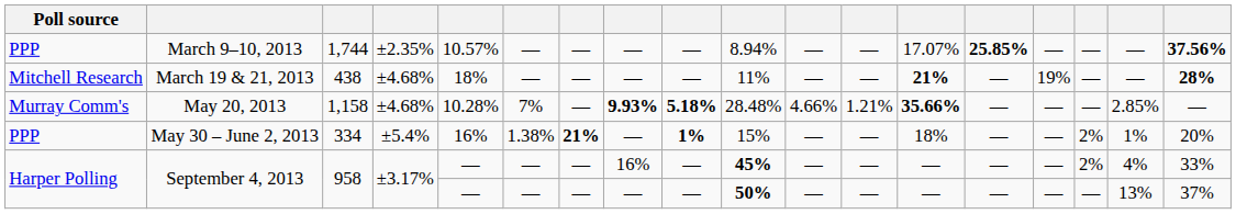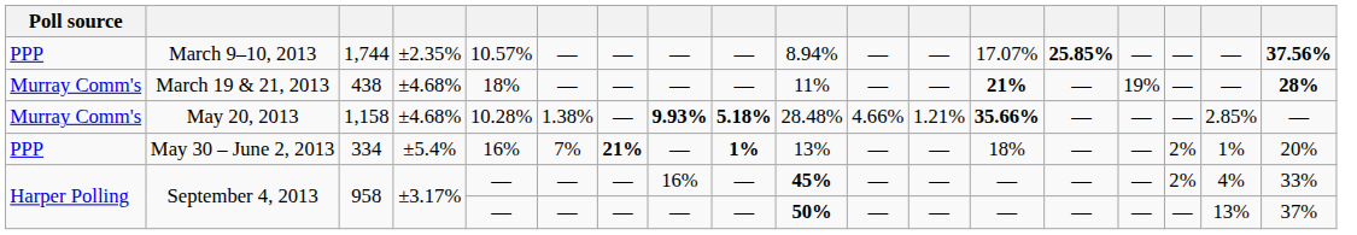 <table class="wikitable" style="text-align:center">
 <tr valign= bottom>
 <th>Poll source</th>
 <th></th>
 <th></th>
 <th></th>
 <th></th>
 <th></th>
 <th></th>
 <th></th>
 <th></th>
 <th></th>
 <th></th>
 <th></th>
 <th></th>
 <th></th>
 <th></th>
 <th></th>
 <th></th>
 <th></th>
 </tr>
 <tr>
 <td align=left><a href='#'>PPP</a></td>
 <td>March 9–10, 2013</td>
 <td>1,744</td>
 <td>±2.35%</td>
 <td>10.57%</td>
 <td>—</td>
 <td>—</td>
 <td>—</td>
 <td>—</td>
 <td>8.94%</td>
 <td>—</td>
 <td>—</td>
 <td>17.07%</td>
 <td><strong>25.85%</strong></td>
 <td>—</td>
 <td>—</td>
 <td>—</td>
 <td><strong>37.56%</strong></td>
 </tr>
 <tr>
-<td align=left><a href='#'>Mitchell Research</a></td>
+<td align=left><a href='#'>Murray Comm's</a></td>
 <td>March 19 & 21, 2013</td>
 <td>438</td>
 <td>±4.68%</td>
 <td>18%</td>
 <td>—</td>
 <td>—</td>
 <td>—</td>
 <td>—</td>
 <td>11%</td>
 <td>—</td>
 <td>—</td>
 <td><strong>21%</strong></td>
 <td>—</td>
 <td>19%</td>
 <td>—</td>
 <td>—</td>
 <td><strong>28%</strong></td>
 </tr>
 <tr>
 <td align=left><a href='#'>Murray Comm's</a></td>
 <td>May 20, 2013</td>
 <td>1,158</td>
 <td>±4.68%</td>
 <td>10.28%</td>
-<td>7%</td>
+<td>1.38%</td>
 <td>—</td>
 <td><strong>9.93%</strong></td>
 <td><strong>5.18%</strong></td>
 <td>28.48%</td>
 <td>4.66%</td>
 <td>1.21%</td>
 <td><strong>35.66%</strong></td>
 <td>—</td>
 <td>—</td>
 <td>—</td>
 <td>2.85%</td>
 <td>—</td>
 </tr>
 <tr>
 <td align=left><a href='#'>PPP</a></td>
 <td>May 30 – June 2, 2013</td>
 <td>334</td>
 <td>±5.4%</td>
 <td>16%</td>
-<td>1.38%</td>
+<td>7%</td>
 <td><strong>21%</strong></td>
 <td>—</td>
 <td><strong>1%</strong></td>
-<td>15%</td>
+<td>13%</td>
 <td>—</td>
 <td>—</td>
 <td>18%</td>
 <td>—</td>
 <td>—</td>
 <td>2%</td>
 <td>1%</td>
 <td>20%</td>
 </tr>
 <tr>
 <td align=left rowspan=2><a href='#'>Harper Polling</a></td>
 <td rowspan=2>September 4, 2013</td>
 <td rowspan=2>958</td>
 <td rowspan=2>±3.17%</td>
 <td>—</td>
 <td>—</td>
 <td>—</td>
 <td>16%</td>
 <td>—</td>
 <td><strong>45%</strong></td>
 <td>—</td>
 <td>—</td>
 <td>—</td>
 <td>—</td>
 <td>—</td>
 <td>2%</td>
 <td>4%</td>
 <td>33%</td>
 </tr>
 <tr>
 <td>—</td>
 <td>—</td>
 <td>—</td>
 <td>—</td>
 <td>—</td>
 <td><strong>50%</strong></td>
 <td>—</td>
 <td>—</td>
 <td>—</td>
 <td>—</td>
 <td>—</td>
 <td>—</td>
 <td>13%</td>
 <td>37%</td>
 </tr>
 </table>
